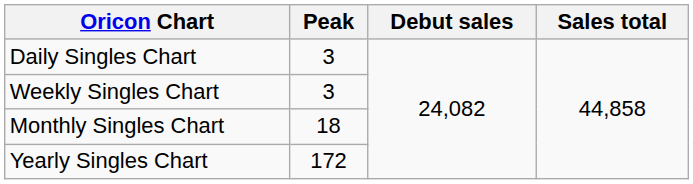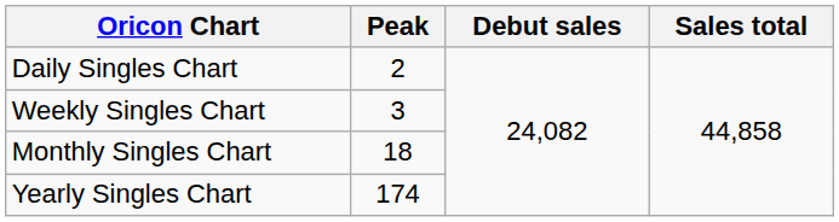 <table class="wikitable" style="width:500px;">
 <tr>
 <th style="text-align:center;"><a href='#'>Oricon</a> Chart</th>
 <th style="text-align:center;">Peak</th>
 <th style="text-align:center;">Debut sales</th>
 <th style="text-align:center;">Sales total</th>
 </tr>
 <tr>
 <td align="left">Daily Singles Chart</td>
-<td style="text-align:center;">3</td>
+<td style="text-align:center;">2</td>
 <td style="text-align:center;" rowspan="4">24,082</td>
 <td style="text-align:center;" rowspan="4">44,858</td>
 </tr>
 <tr>
 <td align="left">Weekly Singles Chart</td>
 <td style="text-align:center;">3</td>
 </tr>
 <tr>
 <td align="left">Monthly Singles Chart</td>
 <td style="text-align:center;">18</td>
 </tr>
 <tr>
 <td align="left">Yearly Singles Chart</td>
-<td style="text-align:center;">172</td>
+<td style="text-align:center;">174</td>
 </tr>
 </table>
